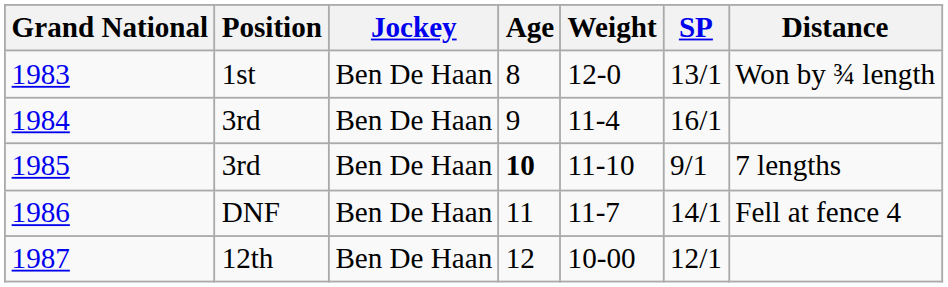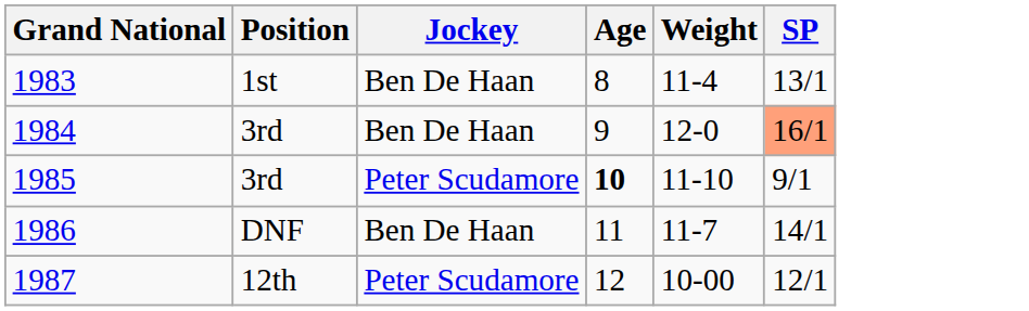 <table class="wikitable sortable">
 <tr>
 <th>Grand National</th>
 <th>Position</th>
 <th><a href='#'>Jockey</a></th>
 <th>Age</th>
 <th>Weight</th>
 <th><a href='#'>SP</a></th>
-<th>Distance</th>
 </tr>
 <tr>
 <td><a href='#'>1983</a></td>
 <td>1st</td>
 <td>Ben De Haan</td>
 <td>8</td>
-<td>12-0</td>
+<td>11-4</td>
 <td>13/1</td>
-<td>Won by ¾ length</td>
 </tr>
 <tr>
 <td><a href='#'>1984</a></td>
 <td>3rd</td>
 <td>Ben De Haan</td>
 <td>9</td>
-<td>11-4</td>
-<td>16/1</td>
-<td></td>
+<td>12-0</td>
+<td style="background: lightsalmon;">16/1</td>
 </tr>
 <tr>
 <td><a href='#'>1985</a></td>
 <td>3rd</td>
-<td>Ben De Haan</td>
+<td><a href='#'>Peter Scudamore</a></td>
 <td><strong>10</strong></td>
 <td>11-10</td>
 <td>9/1</td>
-<td>7 lengths</td>
 </tr>
 <tr>
 <td><a href='#'>1986</a></td>
 <td>DNF</td>
 <td>Ben De Haan</td>
 <td>11</td>
 <td>11-7</td>
 <td>14/1</td>
-<td>Fell at fence 4</td>
 </tr>
 <tr>
 <td><a href='#'>1987</a></td>
 <td>12th</td>
-<td>Ben De Haan</td>
+<td><a href='#'>Peter Scudamore</a></td>
 <td>12</td>
 <td>10-00</td>
 <td>12/1</td>
-<td></td>
 </tr>
 </table>
